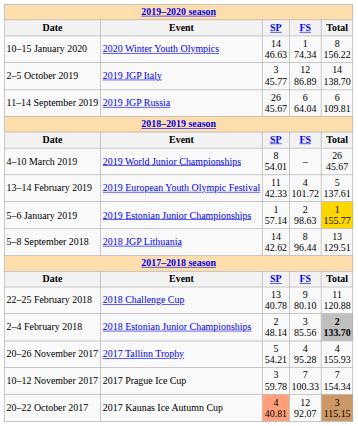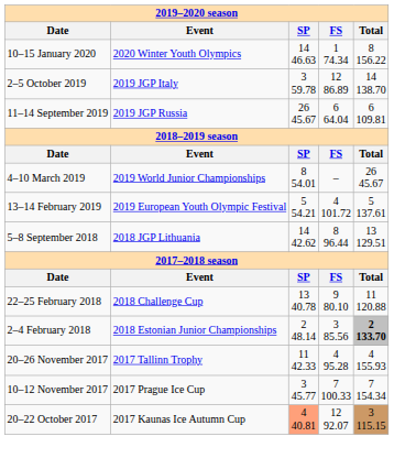 <table class="wikitable">
 <tr>
 <td style="background-color: #ffdead; " colspan=5 align=center><a href='#'><strong>2019–2020 season</strong></a></td>
 </tr>
 <tr>
 <th>Date</th>
 <th>Event</th>
 <th><a href='#'>SP</a></th>
 <th><a href='#'>FS</a></th>
 <th>Total</th>
 </tr>
 <tr>
 <td>10–15 January 2020</td>
 <td><a href='#'>2020 Winter Youth Olympics</a></td>
 <td align=center>14 <br> 46.63</td>
 <td align=center>1 <br> 74.34</td>
 <td align=center>8 <br> 156.22</td>
 </tr>
 <tr>
 <td>2–5 October 2019</td>
 <td><a href='#'>2019 JGP Italy</a></td>
-<td align=center>3 <br> 45.77</td>
+<td align=center>3 <br> 59.78</td>
 <td align=center>12 <br> 86.89</td>
 <td align=center>14 <br> 138.70</td>
 </tr>
 <tr>
 <td>11–14 September 2019</td>
 <td><a href='#'>2019 JGP Russia</a></td>
 <td align=center>26 <br> 45.67</td>
 <td align=center>6 <br> 64.04</td>
 <td align=center>6 <br> 109.81</td>
 </tr>
 <tr>
 <td style="background-color: #ffdead; " colspan=5 align=center><a href='#'><strong>2018–2019 season</strong></a></td>
 </tr>
 <tr>
 <th>Date</th>
 <th>Event</th>
 <th><a href='#'>SP</a></th>
 <th><a href='#'>FS</a></th>
 <th>Total</th>
 </tr>
 <tr>
 <td>4–10 March 2019</td>
 <td><a href='#'>2019 World Junior Championships</a></td>
 <td align=center>8 <br> 54.01</td>
 <td align=center>–</td>
 <td align=center>26 <br> 45.67</td>
 </tr>
 <tr>
 <td>13–14 February 2019</td>
 <td><a href='#'>2019 European Youth Olympic Festival</a></td>
-<td align=center>11 <br> 42.33</td>
+<td align=center>5 <br> 54.21</td>
 <td align=center>4 <br> 101.72</td>
 <td align=center>5 <br> 137.61</td>
-</tr>
-<tr>
-<td>5–6 January 2019</td>
-<td><a href='#'>2019 Estonian Junior Championships</a></td>
-<td align=center>1 <br> 57.14</td>
-<td align=center>2 <br> 98.63</td>
-<td align=center bgcolor=gold>1 <br> 155.77</td>
 </tr>
 <tr>
 <td>5–8 September 2018</td>
 <td><a href='#'>2018 JGP Lithuania</a></td>
 <td align=center>14 <br> 42.62</td>
 <td align=center>8 <br> 96.44</td>
 <td align=center>13 <br> 129.51</td>
 </tr>
 <tr>
 <td style="background-color: #ffdead; " colspan=5 align=center><a href='#'><strong>2017–2018 season</strong></a></td>
 </tr>
 <tr>
 <th>Date</th>
 <th>Event</th>
 <th><a href='#'>SP</a></th>
 <th><a href='#'>FS</a></th>
 <th>Total</th>
 </tr>
 <tr>
 <td>22–25 February 2018</td>
 <td><a href='#'>2018 Challenge Cup</a></td>
 <td align=center>13 <br> 40.78</td>
 <td align=center>9 <br> 80.10</td>
 <td align=center>11 <br> 120.88</td>
 </tr>
 <tr>
 <td>2–4 February 2018</td>
 <td><a href='#'>2018 Estonian Junior Championships</a></td>
 <td align=center>2 <br> 48.14</td>
 <td align=center>3 <br> 85.56</td>
 <td align=center bgcolor=silver><strong>2 <br> 133.70</strong></td>
 </tr>
 <tr>
 <td>20–26 November 2017</td>
 <td><a href='#'>2017 Tallinn Trophy</a></td>
-<td align=center>5 <br> 54.21</td>
+<td align=center>11 <br> 42.33</td>
 <td align=center>4 <br> 95.28</td>
 <td align=center>4 <br> 155.93</td>
 </tr>
 <tr>
 <td>10–12 November 2017</td>
 <td>2017 Prague Ice Cup</td>
-<td align=center>3 <br> 59.78</td>
+<td align=center>3 <br> 45.77</td>
 <td align=center>7 <br> 100.33</td>
 <td align=center>7 <br> 154.34</td>
 </tr>
 <tr>
 <td>20–22 October 2017</td>
 <td>2017 Kaunas Ice Autumn Cup</td>
 <td align=center style="background: lightsalmon;">4 <br> 40.81</td>
 <td align=center>12 <br> 92.07</td>
 <td align=center bgcolor=cc9966>3 <br> 115.15</td>
 </tr>
 </table>
